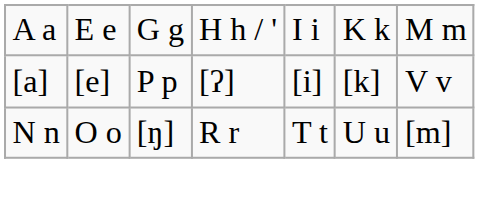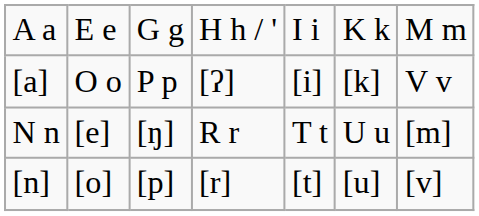 <table class="wikitable">
 <tr>
 <td>A a</td>
 <td>E e</td>
 <td>G g</td>
 <td>H h / '</td>
 <td>I i</td>
 <td>K k</td>
 <td>M m</td>
 </tr>
 <tr>
 <td>[a]</td>
-<td>[e]</td>
+<td>O o</td>
 <td>P p</td>
 <td>[ʔ]</td>
 <td>[i]</td>
 <td>[k]</td>
 <td>V v</td>
 </tr>
 <tr>
 <td>N n</td>
-<td>O o</td>
+<td>[e]</td>
 <td>[ŋ]</td>
 <td>R r</td>
 <td>T t</td>
 <td>U u</td>
 <td>[m]</td>
 </tr>
+<tr>
+<td>[n]</td>
+<td>[o]</td>
+<td>[p]</td>
+<td>[r]</td>
+<td>[t]</td>
+<td>[u]</td>
+<td>[v]</td>
+</tr>
 </table>
